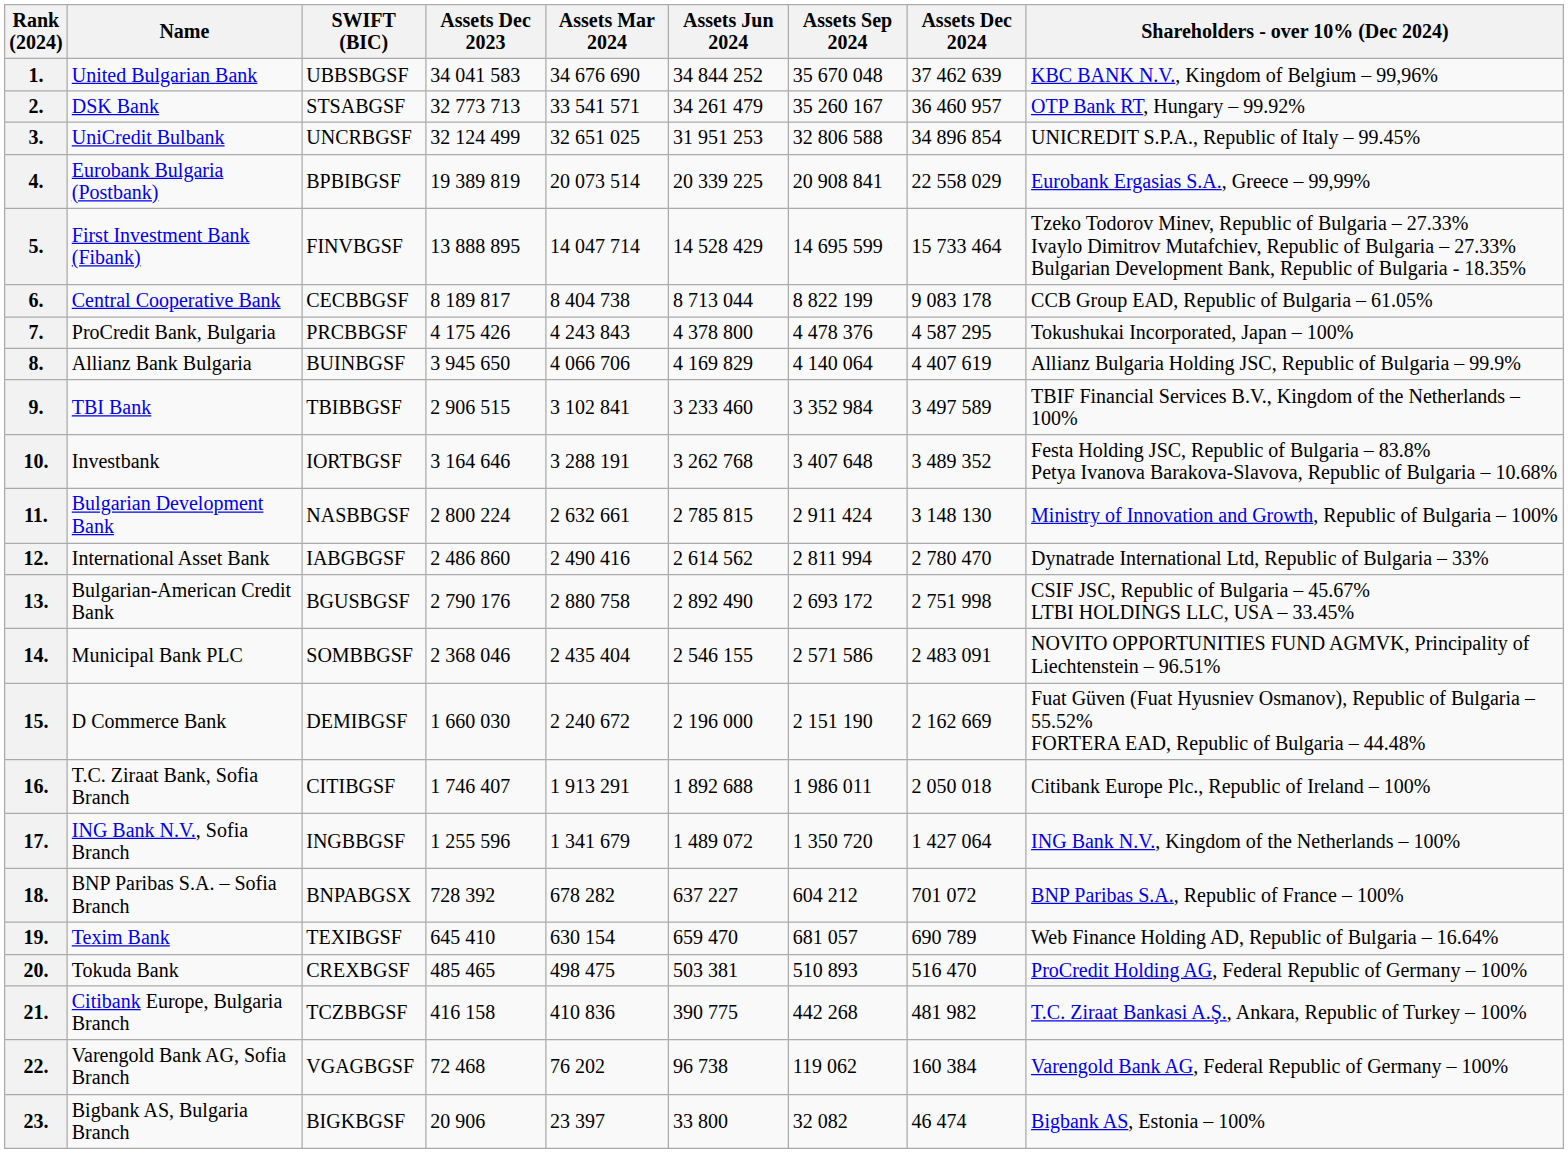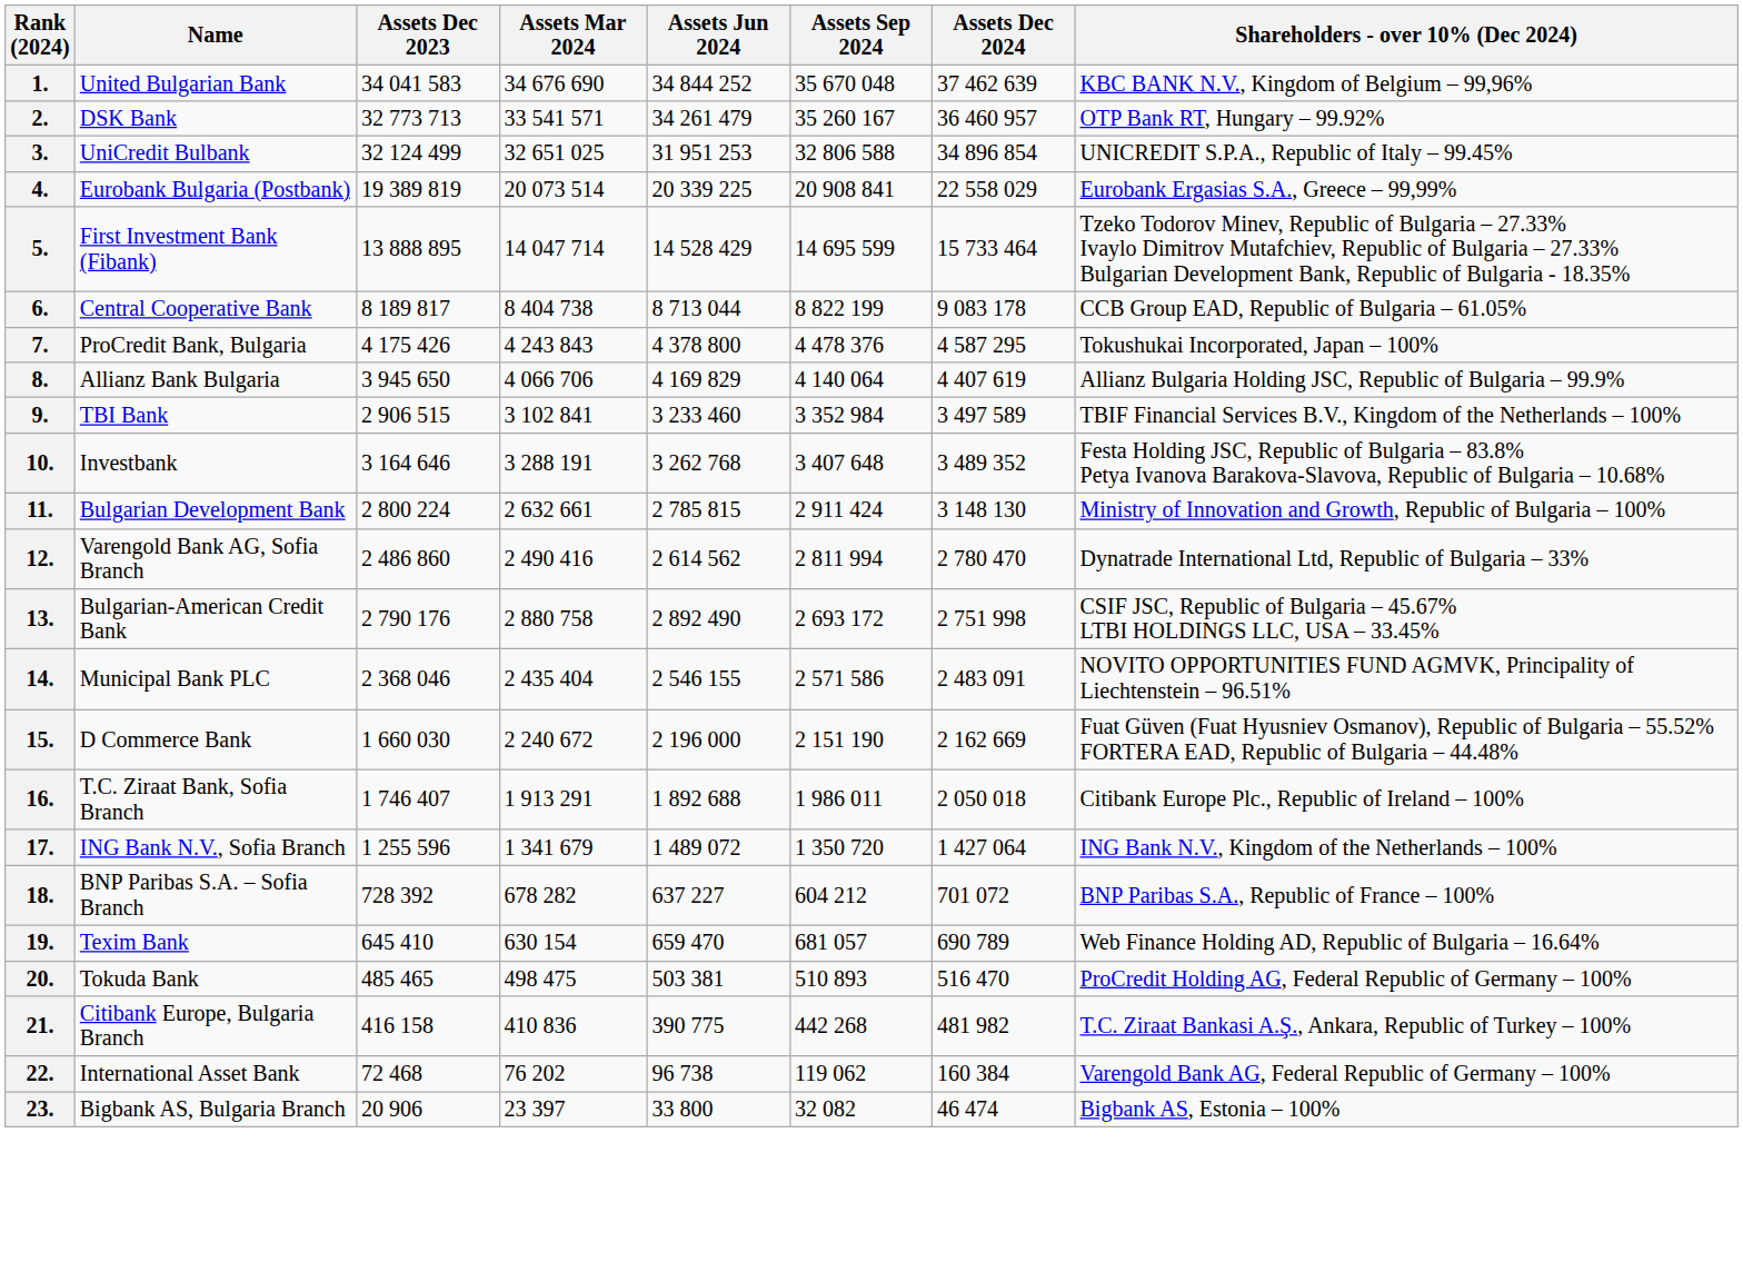 <table class="wikitable">
 <tr>
 <th>Rank<br>(2024)</th>
 <th>Name</th>
-<th>SWIFT (BIC)</th>
 <th>Assets Dec 2023</th>
 <th>Assets Mar 2024</th>
 <th>Assets Jun 2024</th>
 <th>Assets Sep 2024</th>
 <th>Assets Dec 2024</th>
 <th>Shareholders - over 10% (Dec 2024)</th>
 </tr>
 <tr>
 <th>1.</th>
 <td><a href='#'>United Bulgarian Bank</a></td>
-<td>UBBSBGSF</td>
 <td>34 041 583</td>
 <td>34 676 690</td>
 <td>34 844 252</td>
 <td>35 670 048</td>
 <td>37 462 639</td>
 <td><a href='#'>KBC BANK N.V.</a>,  Kingdom of Belgium – 99,96%</td>
 </tr>
 <tr>
 <th>2.</th>
 <td><a href='#'>DSK Bank</a></td>
-<td>STSABGSF</td>
 <td>32 773 713</td>
 <td>33 541 571</td>
 <td>34 261 479</td>
 <td>35 260 167</td>
 <td>36 460 957</td>
 <td><a href='#'>OTP Bank RT</a>,  Hungary – 99.92%</td>
 </tr>
 <tr>
 <th>3.</th>
 <td><a href='#'>UniCredit Bulbank</a></td>
-<td>UNCRBGSF</td>
 <td>32 124 499</td>
 <td>32 651 025</td>
 <td>31 951 253</td>
 <td>32 806 588</td>
 <td>34 896 854</td>
 <td>UNICREDIT S.P.A.,  Republic of Italy – 99.45%</td>
 </tr>
 <tr>
 <th>4.</th>
 <td><a href='#'>Eurobank Bulgaria (Postbank)</a></td>
-<td>BPBIBGSF</td>
 <td>19 389 819</td>
 <td>20 073 514</td>
 <td>20 339 225</td>
 <td>20 908 841</td>
 <td>22 558 029</td>
 <td><a href='#'>Eurobank Ergasias S.A.</a>,  Greece – 99,99%</td>
 </tr>
 <tr>
 <th>5.</th>
 <td><a href='#'>First Investment Bank (Fibank)</a></td>
-<td>FINVBGSF</td>
 <td>13 888 895</td>
 <td>14 047 714</td>
 <td>14 528 429</td>
 <td>14 695 599</td>
 <td>15 733 464</td>
 <td>Tzeko Todorov Minev,  Republic of Bulgaria – 27.33%<br>Ivaylo Dimitrov Mutafchiev,  Republic of Bulgaria – 27.33%<br>Bulgarian Development Bank,  Republic of Bulgaria - 18.35%</td>
 </tr>
 <tr>
 <th>6.</th>
 <td><a href='#'>Central Cooperative Bank</a></td>
-<td>CECBBGSF</td>
 <td>8 189 817</td>
 <td>8 404 738</td>
 <td>8 713 044</td>
 <td>8 822 199</td>
 <td>9 083 178</td>
 <td>CCB Group EAD,  Republic of Bulgaria – 61.05%</td>
 </tr>
 <tr>
 <th>7.</th>
 <td>ProCredit Bank, Bulgaria</td>
-<td>PRCBBGSF</td>
 <td>4 175 426</td>
 <td>4 243 843</td>
 <td>4 378 800</td>
 <td>4 478 376</td>
 <td>4 587 295</td>
 <td>Tokushukai Incorporated,  Japan – 100%</td>
 </tr>
 <tr>
 <th>8.</th>
 <td>Allianz Bank Bulgaria</td>
-<td>BUINBGSF</td>
 <td>3 945 650</td>
 <td>4 066 706</td>
 <td>4 169 829</td>
 <td>4 140 064</td>
 <td>4 407 619</td>
 <td>Allianz Bulgaria Holding JSC,  Republic of Bulgaria – 99.9%</td>
 </tr>
 <tr>
 <th>9.</th>
 <td><a href='#'>TBI Bank</a></td>
-<td>TBIBBGSF</td>
 <td>2 906 515</td>
 <td>3 102 841</td>
 <td>3 233 460</td>
 <td>3 352 984</td>
 <td>3 497 589</td>
 <td>TBIF Financial Services B.V.,  Kingdom of the Netherlands – 100%</td>
 </tr>
 <tr>
 <th>10.</th>
 <td>Investbank</td>
-<td>IORTBGSF</td>
 <td>3 164 646</td>
 <td>3 288 191</td>
 <td>3 262 768</td>
 <td>3 407 648</td>
 <td>3 489 352</td>
 <td>Festa Holding JSC,  Republic of Bulgaria – 83.8%<br>Petya Ivanova Barakova-Slavova,  Republic of Bulgaria – 10.68%</td>
 </tr>
 <tr>
 <th>11.</th>
 <td><a href='#'>Bulgarian Development Bank</a></td>
-<td>NASBBGSF</td>
 <td>2 800 224</td>
 <td>2 632 661</td>
 <td>2 785 815</td>
 <td>2 911 424</td>
 <td>3 148 130</td>
 <td><a href='#'>Ministry of Innovation and Growth</a>,  Republic of Bulgaria – 100%</td>
 </tr>
 <tr>
 <th>12.</th>
-<td>International Asset Bank</td>
-<td>IABGBGSF</td>
+<td>Varengold Bank AG, Sofia Branch</td>
 <td>2 486 860</td>
 <td>2 490 416</td>
 <td>2 614 562</td>
 <td>2 811 994</td>
 <td>2 780 470</td>
 <td>Dynatrade International Ltd,  Republic of Bulgaria – 33%</td>
 </tr>
 <tr>
 <th>13.</th>
 <td>Bulgarian-American Credit Bank</td>
-<td>BGUSBGSF</td>
 <td>2 790 176</td>
 <td>2 880 758</td>
 <td>2 892 490</td>
 <td>2 693 172</td>
 <td>2 751 998</td>
 <td>CSIF JSC,  Republic of Bulgaria – 45.67%<br>LTBI HOLDINGS LLC,  USA – 33.45%</td>
 </tr>
 <tr>
 <th>14.</th>
 <td>Municipal Bank PLC</td>
-<td>SOMBBGSF</td>
 <td>2 368 046</td>
 <td>2 435 404</td>
 <td>2 546 155</td>
 <td>2 571 586</td>
 <td>2 483 091</td>
 <td>NOVITO OPPORTUNITIES FUND AGMVK,  Principality of Liechtenstein – 96.51%</td>
 </tr>
 <tr>
 <th>15.</th>
 <td>D Commerce Bank</td>
-<td>DEMIBGSF</td>
 <td>1 660 030</td>
 <td>2 240 672</td>
 <td>2 196 000</td>
 <td>2 151 190</td>
 <td>2 162 669</td>
 <td>Fuat Güven (Fuat Hyusniev Osmanov),  Republic of Bulgaria – 55.52%<br>FORTERA EAD,  Republic of Bulgaria – 44.48%</td>
 </tr>
 <tr>
 <th>16.</th>
 <td>T.C. Ziraat Bank, Sofia Branch</td>
-<td>CITIBGSF</td>
 <td>1 746 407</td>
 <td>1 913 291</td>
 <td>1 892 688</td>
 <td>1 986 011</td>
 <td>2 050 018</td>
 <td>Citibank Europe Plc.,  Republic of Ireland – 100%</td>
 </tr>
 <tr>
 <th>17.</th>
 <td><a href='#'>ING Bank N.V.</a>, Sofia Branch</td>
-<td>INGBBGSF</td>
 <td>1 255 596</td>
 <td>1 341 679</td>
 <td>1 489 072</td>
 <td>1 350 720</td>
 <td>1 427 064</td>
 <td><a href='#'>ING Bank N.V.</a>,  Kingdom of the Netherlands – 100%</td>
 </tr>
 <tr>
 <th>18.</th>
 <td>BNP Paribas S.A. – Sofia Branch</td>
-<td>BNPABGSX</td>
 <td>728 392</td>
 <td>678 282</td>
 <td>637 227</td>
 <td>604 212</td>
 <td>701 072</td>
 <td><a href='#'>BNP Paribas S.A.</a>,  Republic of France – 100%</td>
 </tr>
 <tr>
 <th>19.</th>
 <td><a href='#'>Texim Bank</a></td>
-<td>TEXIBGSF</td>
 <td>645 410</td>
 <td>630 154</td>
 <td>659 470</td>
 <td>681 057</td>
 <td>690 789</td>
 <td>Web Finance Holding AD,  Republic of Bulgaria – 16.64%</td>
 </tr>
 <tr>
 <th>20.</th>
 <td>Tokuda Bank</td>
-<td>CREXBGSF</td>
 <td>485 465</td>
 <td>498 475</td>
 <td>503 381</td>
 <td>510 893</td>
 <td>516 470</td>
 <td><a href='#'>ProCredit Holding AG</a>,  Federal Republic of Germany – 100%</td>
 </tr>
 <tr>
 <th>21.</th>
 <td><a href='#'>Citibank</a> Europe, Bulgaria Branch</td>
-<td>TCZBBGSF</td>
 <td>416 158</td>
 <td>410 836</td>
 <td>390 775</td>
 <td>442 268</td>
 <td>481 982</td>
 <td><a href='#'>T.C. Ziraat Bankasi A.Ş.</a>, Ankara,  Republic of Turkey – 100%</td>
 </tr>
 <tr>
 <th>22.</th>
-<td>Varengold Bank AG, Sofia Branch</td>
-<td>VGAGBGSF</td>
+<td>International Asset Bank</td>
 <td>72 468</td>
 <td>76 202</td>
 <td>96 738</td>
 <td>119 062</td>
 <td>160 384</td>
 <td><a href='#'>Varengold Bank AG</a>,  Federal Republic of Germany – 100%</td>
 </tr>
 <tr>
 <th>23.</th>
 <td>Bigbank AS, Bulgaria Branch</td>
-<td>BIGKBGSF</td>
 <td>20 906</td>
 <td>23 397</td>
 <td>33 800</td>
 <td>32 082</td>
 <td>46 474</td>
 <td><a href='#'>Bigbank AS</a>,  Estonia – 100%</td>
 </tr>
 </table>
